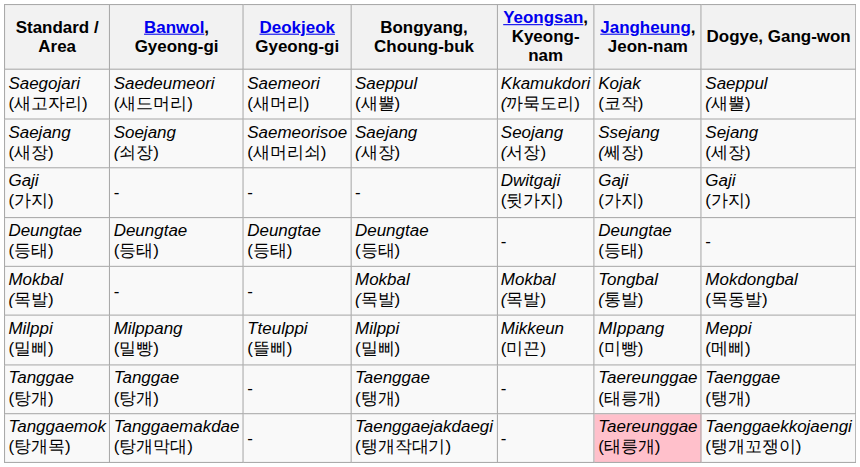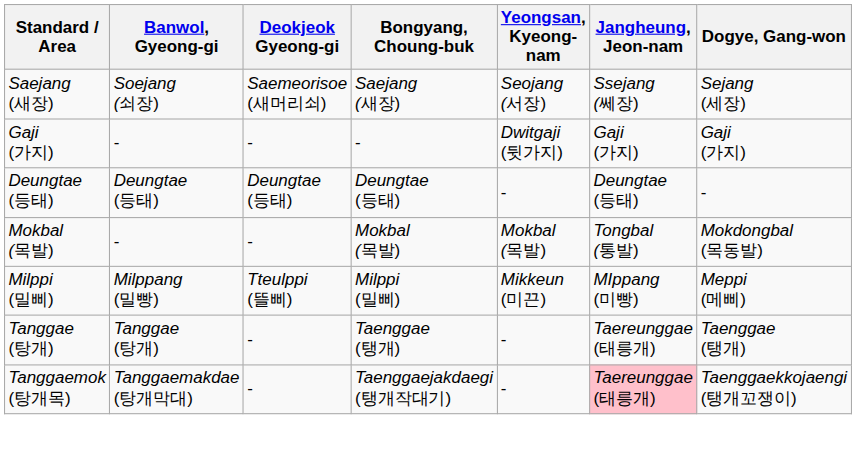 <table class="wikitable">
 <tr>
 <th>Standard / Area</th>
 <th><a href='#'>Banwol</a>, Gyeong-gi</th>
 <th><a href='#'>Deokjeok</a> Gyeong-gi</th>
 <th>Bongyang, Choung-buk</th>
 <th><a href='#'>Yeongsan</a>, Kyeong-nam</th>
 <th><a href='#'>Jangheung</a>, Jeon-nam</th>
 <th>Dogye, Gang-won</th>
-</tr>
-<tr>
-<td><em>Saegojari</em><br>(새고자리)</td>
-<td><em>Saedeumeori</em><br>(새드머리)</td>
-<td><em>Saemeori</em><br>(새머리)</td>
-<td><em>Saeppul</em><br>(새뿔)</td>
-<td><em>Kkamukdori </em><br><em>(</em>까묵도리)</td>
-<td><em>Kojak</em><br>(코작)</td>
-<td><em>Saeppul</em><br><em>(</em>새뿔)</td>
 </tr>
 <tr>
 <td><em>Saejang</em><br>(새장)</td>
 <td><em>Soejang</em><br><em>(</em>쇠장)</td>
 <td><em>Saemeorisoe</em><br>(새머리쇠)</td>
 <td><em>Saejang</em><br><em>(</em>새장)</td>
 <td><em>Seojang</em><br><em>(</em>서장)</td>
 <td><em>Ssejang</em><br><em>(</em>쎄장)</td>
 <td><em>Sejang</em><br>(세장)</td>
 </tr>
 <tr>
 <td><em>Gaji</em><br>(가지)</td>
 <td>-</td>
 <td>-</td>
 <td>-</td>
 <td><em>Dwitgaji</em><br>(뒷가지)</td>
 <td><em>Gaji </em><br>(가지)</td>
 <td><em>Gaji</em><br>(가지)</td>
 </tr>
 <tr>
 <td><em>Deungtae</em><br>(등태)</td>
 <td><em>Deungtae</em><br>(등태)</td>
 <td><em>Deungtae</em><br>(등태)</td>
 <td><em>Deungtae</em><br>(등태)</td>
 <td>-</td>
 <td><em>Deungtae</em><br>(등태)</td>
 <td>-</td>
 </tr>
 <tr>
 <td><em>Mokbal</em><br><em>(</em>목발)</td>
 <td>-</td>
 <td>-</td>
 <td><em>Mokbal</em><br><em>(</em>목발)</td>
 <td><em>Mokbal</em><br><em>(</em>목발)</td>
 <td><em>Tongbal</em><br><em>(</em>통발)</td>
 <td><em>Mokdongbal</em><br>(목동발)</td>
 </tr>
 <tr>
 <td><em>Milppi</em><br>(밀삐)</td>
 <td><em>Milppang</em><br>(밀빵)</td>
 <td><em>Tteulppi</em><br>(뜰삐)</td>
 <td><em>Milppi</em><br>(밀삐)</td>
 <td><em>Mikkeun</em><br>(미끈)</td>
 <td><em>MIppang</em><br>(미빵)</td>
 <td><em>Meppi</em><br>(메삐)</td>
 </tr>
 <tr>
 <td><em>Tanggae</em><br>(탕개)</td>
 <td><em>Tanggae</em><br>(탕개)</td>
 <td>-</td>
 <td><em>Taenggae</em><br>(탱개)</td>
 <td>-</td>
 <td><em>Taereunggae</em><br>(태릉개)</td>
 <td><em>Taenggae</em><br>(탱개)</td>
 </tr>
 <tr>
 <td><em>Tanggaemok</em><br>(탕개목)</td>
 <td><em>Tanggaemakdae</em><br>(탕개막대)</td>
 <td>-</td>
 <td><em>Taenggaejakdaegi</em><br>(탱개작대기)</td>
 <td>-</td>
 <td style="background: pink;"><em>Taereunggae</em><br>(태릉개)</td>
 <td><em>Taenggaekkojaengi</em><br>(탱개꼬쟁이)</td>
 </tr>
 </table>
